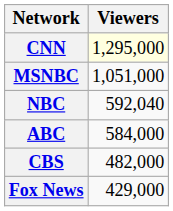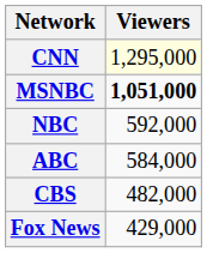 <table class="wikitable sortable plainrowheaders" style="text-align:right;">
 <tr>
 <th scope="col">Network</th>
 <th scope="col">Viewers</th>
 </tr>
 <tr>
 <th scope="row"><a href='#'>CNN</a></th>
 <td style="background: lightyellow;">1,295,000</td>
 </tr>
 <tr>
 <th scope="row"><a href='#'>MSNBC</a></th>
-<td>1,051,000</td>
+<td><strong>1,051,000</strong></td>
 </tr>
 <tr>
 <th scope="row"><a href='#'>NBC</a></th>
-<td>592,040</td>
+<td>592,000</td>
 </tr>
 <tr>
 <th scope="row"><a href='#'>ABC</a></th>
 <td>584,000</td>
 </tr>
 <tr>
 <th scope="row"><a href='#'>CBS</a></th>
 <td>482,000</td>
 </tr>
 <tr>
 <th scope="row"><a href='#'>Fox News</a></th>
 <td>429,000</td>
 </tr>
 </table>
